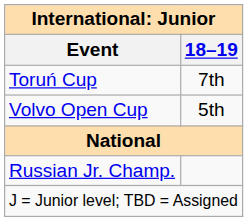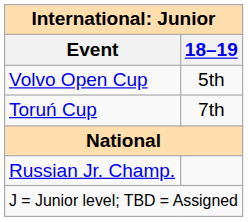 <table class="wikitable" style="text-align:center">
 <tr>
 <th style="background-color: #ffdead; " colspan=2 align=center>International: Junior</th>
 </tr>
 <tr>
 <th>Event</th>
 <th><a href='#'>18–19</a></th>
 </tr>
 <tr>
+<td align=left><a href='#'>Volvo Open Cup</a></td>
+<td>5th</td>
+</tr>
+<tr>
 <td align=left><a href='#'>Toruń Cup</a></td>
 <td>7th</td>
-</tr>
-<tr>
-<td align=left><a href='#'>Volvo Open Cup</a></td>
-<td>5th</td>
 </tr>
 <tr>
 <th style="background-color: #ffdead; " colspan=2 align=center>National</th>
 </tr>
 <tr>
 <td align=left><a href='#'>Russian Jr. Champ.</a></td>
 <td></td>
 </tr>
 <tr>
 <td colspan=2 align=center><small> J = Junior level; TBD = Assigned </small></td>
 </tr>
 </table>
